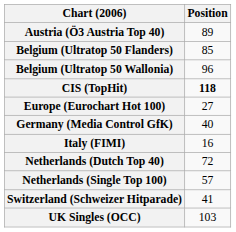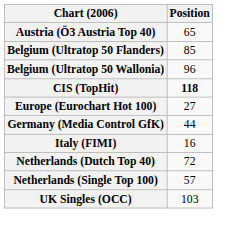 <table class="wikitable sortable plainrowheaders" style="text-align:center">
 <tr>
 <th>Chart (2006)</th>
 <th>Position</th>
 </tr>
 <tr>
 <th scope="row">Austria (Ö3 Austria Top 40)</th>
-<td>89</td>
+<td>65</td>
 </tr>
 <tr>
 <th scope="row">Belgium (Ultratop 50 Flanders)</th>
 <td>85</td>
 </tr>
 <tr>
 <th scope="row">Belgium (Ultratop 50 Wallonia)</th>
 <td>96</td>
 </tr>
 <tr>
 <th scope="row">CIS (TopHit)</th>
 <td><strong>118</strong></td>
 </tr>
 <tr>
 <th scope="row">Europe (Eurochart Hot 100)</th>
 <td>27</td>
 </tr>
 <tr>
 <th scope="row">Germany (Media Control GfK)</th>
-<td>40</td>
+<td>44</td>
 </tr>
 <tr>
 <th scope="row">Italy (FIMI)</th>
 <td>16</td>
 </tr>
 <tr>
 <th scope="row">Netherlands (Dutch Top 40)</th>
 <td>72</td>
 </tr>
 <tr>
 <th scope="row">Netherlands (Single Top 100)</th>
 <td>57</td>
 </tr>
 <tr>
-<th scope="row">Switzerland (Schweizer Hitparade)</th>
-<td>41</td>
-</tr>
-<tr>
 <th scope="row">UK Singles (OCC)</th>
 <td>103</td>
 </tr>
 </table>
